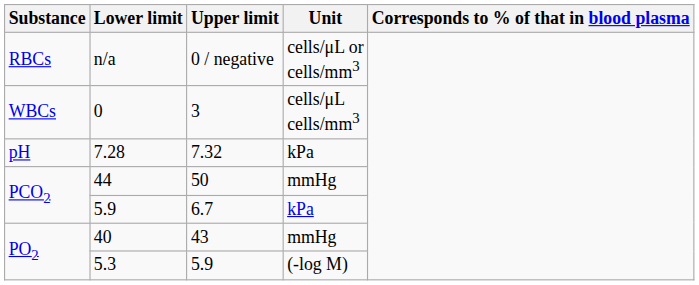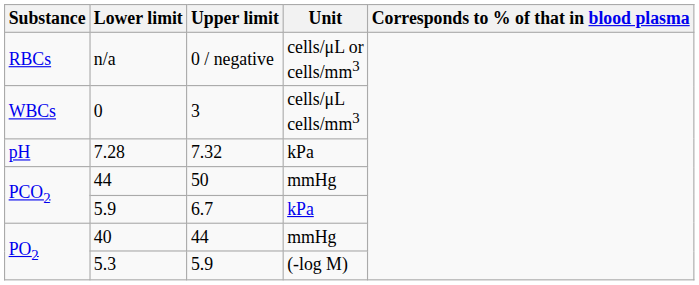 <table class="wikitable">
 <tr>
 <th>Substance</th>
 <th>Lower limit</th>
 <th>Upper limit</th>
 <th>Unit</th>
 <th>Corresponds to % of that in <a href='#'>blood plasma</a></th>
 </tr>
 <tr>
 <td><a href='#'>RBCs</a></td>
 <td>n/a</td>
 <td>0 / negative</td>
 <td>cells/μL or<br> cells/mm<sup>3</sup></td>
 </tr>
 <tr>
 <td><a href='#'>WBCs</a></td>
 <td>0</td>
 <td>3</td>
 <td>cells/μL<br> cells/mm<sup>3</sup></td>
 </tr>
 <tr>
 <td><a href='#'>pH</a></td>
 <td>7.28</td>
 <td>7.32</td>
 <td>kPa</td>
 </tr>
 <tr>
 <td rowspan=2><a href='#'>PCO<sub>2</sub></a></td>
 <td>44</td>
 <td>50</td>
 <td>mmHg</td>
 </tr>
 <tr>
 <td>5.9</td>
 <td>6.7</td>
 <td><a href='#'>kPa</a></td>
 </tr>
 <tr>
 <td rowspan=2><a href='#'>PO<sub>2</sub></a></td>
 <td>40</td>
-<td>43</td>
+<td>44</td>
 <td>mmHg</td>
 </tr>
 <tr>
 <td>5.3</td>
 <td>5.9</td>
 <td>(-log M)</td>
 </tr>
 </table>
